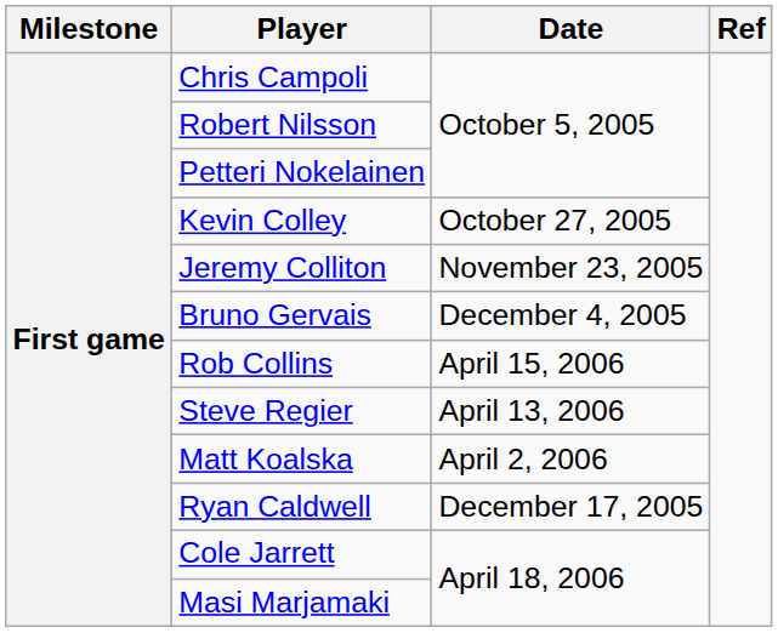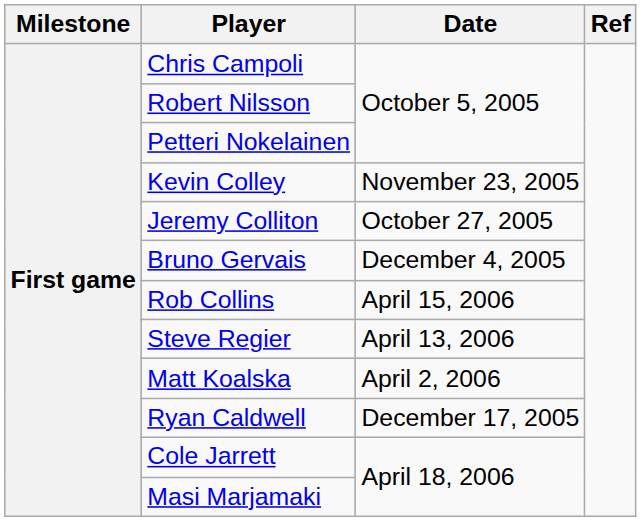 <table class="wikitable">
 <tr>
 <th scope="col">Milestone</th>
 <th scope="col">Player</th>
 <th scope="col">Date</th>
 <th scope="col">Ref</th>
 </tr>
 <tr>
 <th rowspan=12>First game</th>
 <td><a href='#'>Chris Campoli</a></td>
 <td rowspan=3>October 5, 2005</td>
 <td rowspan=12></td>
 </tr>
 <tr>
 <td><a href='#'>Robert Nilsson</a></td>
 </tr>
 <tr>
 <td><a href='#'>Petteri Nokelainen</a></td>
 </tr>
 <tr>
 <td><a href='#'>Kevin Colley</a></td>
-<td>October 27, 2005</td>
+<td>November 23, 2005</td>
 </tr>
 <tr>
 <td><a href='#'>Jeremy Colliton</a></td>
-<td>November 23, 2005</td>
+<td>October 27, 2005</td>
 </tr>
 <tr>
 <td><a href='#'>Bruno Gervais</a></td>
 <td>December 4, 2005</td>
 </tr>
 <tr>
 <td><a href='#'>Rob Collins</a></td>
 <td>April 15, 2006</td>
 </tr>
 <tr>
 <td><a href='#'>Steve Regier</a></td>
 <td>April 13, 2006</td>
 </tr>
 <tr>
 <td><a href='#'>Matt Koalska</a></td>
 <td>April 2, 2006</td>
 </tr>
 <tr>
 <td><a href='#'>Ryan Caldwell</a></td>
 <td>December 17, 2005</td>
 </tr>
 <tr>
 <td><a href='#'>Cole Jarrett</a></td>
 <td rowspan=2>April 18, 2006</td>
 </tr>
 <tr>
 <td><a href='#'>Masi Marjamaki</a></td>
 </tr>
 </table>
